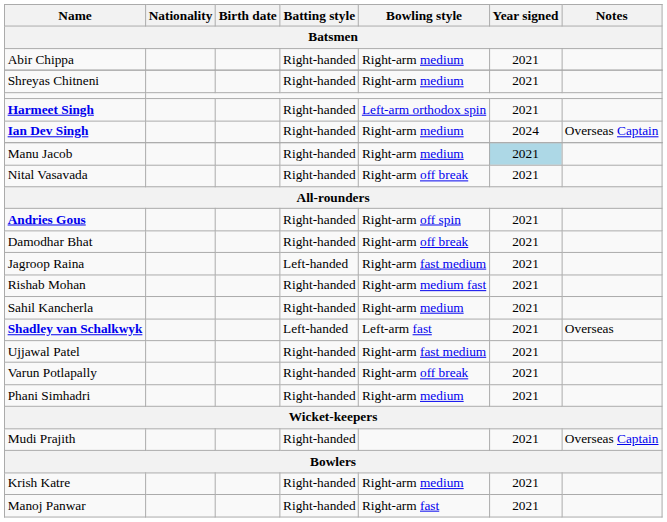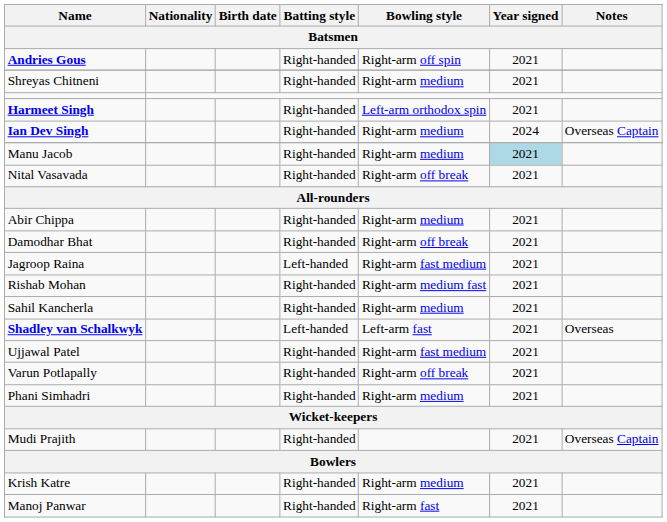 <table class="wikitable" style="font-size:85%;">
 <tr>
 <th>Name</th>
 <th>Nationality</th>
 <th>Birth date</th>
 <th>Batting style</th>
 <th>Bowling style</th>
 <th>Year signed</th>
 <th>Notes</th>
 </tr>
 <tr>
 <th colspan="7" style="text-align:center;">Batsmen</th>
 </tr>
 <tr>
-<td>Abir Chippa</td>
+<td><strong><a href='#'>Andries Gous</a></strong></td>
 <td></td>
 <td></td>
 <td>Right-handed</td>
-<td>Right-arm <a href='#'>medium</a></td>
+<td>Right-arm <a href='#'>off spin</a></td>
 <td style="text-align:center;">2021</td>
 <td></td>
 </tr>
 <tr>
 </tr>
 <tr>
 <td>Shreyas Chitneni</td>
 <td></td>
 <td></td>
 <td>Right-handed</td>
 <td>Right-arm <a href='#'>medium</a></td>
 <td style="text-align:center;">2021</td>
 <td></td>
 </tr>
 <tr>
 <td></td>
 </tr>
 <tr>
 <td><strong><a href='#'>Harmeet Singh</a></strong></td>
 <td></td>
 <td></td>
 <td>Right-handed</td>
 <td><a href='#'>Left-arm orthodox spin</a></td>
 <td style="text-align:center;">2021</td>
 <td></td>
 </tr>
 <tr>
 <td><strong><a href='#'>Ian Dev Singh </a></strong></td>
 <td></td>
 <td></td>
 <td>Right-handed</td>
 <td>Right-arm <a href='#'>medium</a></td>
 <td style="text-align:center;">2024</td>
 <td>Overseas <a href='#'>Captain</a></td>
 </tr>
 <tr>
 </tr>
 <tr>
 <td>Manu Jacob</td>
 <td></td>
 <td></td>
 <td>Right-handed</td>
 <td>Right-arm <a href='#'>medium</a></td>
 <td style="background: lightblue; text-align:center;">2021</td>
 <td></td>
 </tr>
 <tr>
 <td>Nital Vasavada</td>
 <td></td>
 <td></td>
 <td>Right-handed</td>
 <td>Right-arm <a href='#'>off break</a></td>
 <td style="text-align:center;">2021</td>
 <td></td>
 </tr>
 <tr>
 <th colspan="7" style="text-align:center;">All-rounders</th>
 </tr>
 <tr>
-<td><strong><a href='#'>Andries Gous</a></strong></td>
+<td>Abir Chippa</td>
 <td></td>
 <td></td>
 <td>Right-handed</td>
-<td>Right-arm <a href='#'>off spin</a></td>
+<td>Right-arm <a href='#'>medium</a></td>
 <td style="text-align:center;">2021</td>
 <td></td>
 </tr>
 <tr>
 <td>Damodhar Bhat</td>
 <td></td>
 <td></td>
 <td>Right-handed</td>
 <td>Right-arm <a href='#'>off break</a></td>
 <td style="text-align:center;">2021</td>
 <td></td>
 </tr>
 <tr>
 <td>Jagroop Raina</td>
 <td></td>
 <td></td>
 <td>Left-handed</td>
 <td>Right-arm <a href='#'>fast medium</a></td>
 <td style="text-align:center;">2021</td>
 <td></td>
 </tr>
 <tr>
 <td>Rishab Mohan</td>
 <td></td>
 <td></td>
 <td>Right-handed</td>
 <td>Right-arm <a href='#'>medium fast</a></td>
 <td style="text-align:center;">2021</td>
 <td></td>
 </tr>
 <tr>
 <td>Sahil Kancherla</td>
 <td></td>
 <td></td>
 <td>Right-handed</td>
 <td>Right-arm <a href='#'>medium</a></td>
 <td style="text-align:center;">2021</td>
 <td></td>
 </tr>
 <tr>
 <td><strong><a href='#'>Shadley van Schalkwyk</a></strong></td>
 <td></td>
 <td></td>
 <td>Left-handed</td>
 <td>Left-arm <a href='#'>fast</a></td>
 <td style="text-align:center;">2021</td>
 <td>Overseas</td>
 </tr>
 <tr>
 <td>Ujjawal Patel</td>
 <td></td>
 <td></td>
 <td>Right-handed</td>
 <td>Right-arm <a href='#'>fast medium</a></td>
 <td style="text-align:center;">2021</td>
 <td></td>
 </tr>
 <tr>
 <td>Varun Potlapally</td>
 <td></td>
 <td></td>
 <td>Right-handed</td>
 <td>Right-arm <a href='#'>off break</a></td>
 <td style="text-align:center;">2021</td>
 <td></td>
 </tr>
 <tr>
 <td>Phani Simhadri</td>
 <td></td>
 <td></td>
 <td>Right-handed</td>
 <td>Right-arm <a href='#'>medium</a></td>
 <td style="text-align:center;">2021</td>
 <td></td>
 </tr>
 <tr>
 <th colspan="7" style="text-align:center;">Wicket-keepers</th>
 </tr>
 <tr>
 <td>Mudi Prajith</td>
 <td></td>
 <td></td>
 <td>Right-handed</td>
 <td></td>
 <td style="text-align:center;">2021</td>
 <td>Overseas <a href='#'>Captain</a></td>
 </tr>
 <tr>
 <th colspan="7" style="text-align:center;">Bowlers</th>
 </tr>
 <tr>
 <td>Krish Katre</td>
 <td></td>
 <td></td>
 <td>Right-handed</td>
 <td>Right-arm <a href='#'>medium</a></td>
 <td style="text-align:center;">2021</td>
 <td></td>
 </tr>
 <tr>
 <td>Manoj Panwar</td>
 <td></td>
 <td></td>
 <td>Right-handed</td>
 <td>Right-arm <a href='#'>fast</a></td>
 <td style="text-align:center;">2021</td>
 <td></td>
 </tr>
 </table>
